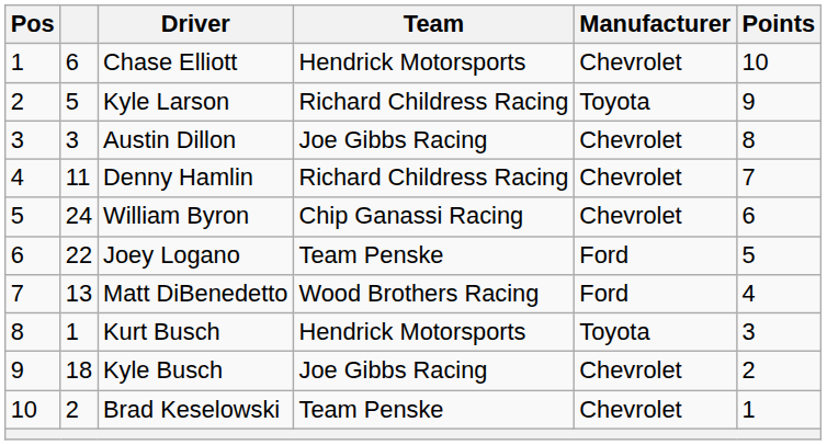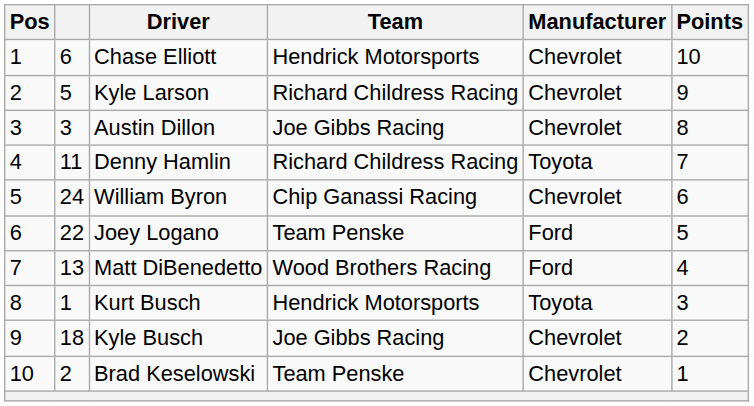 <table class="wikitable" style="font-size:98%">
 <tr>
 <th>Pos</th>
 <th></th>
 <th>Driver</th>
 <th>Team</th>
 <th>Manufacturer</th>
 <th>Points</th>
 </tr>
 <tr>
 <td>1</td>
 <td>6</td>
 <td>Chase Elliott</td>
 <td>Hendrick Motorsports</td>
 <td>Chevrolet</td>
 <td>10</td>
 </tr>
 <tr>
 <td>2</td>
 <td>5</td>
 <td>Kyle Larson</td>
 <td>Richard Childress Racing</td>
-<td>Toyota</td>
+<td>Chevrolet</td>
 <td>9</td>
 </tr>
 <tr>
 <td>3</td>
 <td>3</td>
 <td>Austin Dillon</td>
 <td>Joe Gibbs Racing</td>
 <td>Chevrolet</td>
 <td>8</td>
 </tr>
 <tr>
 <td>4</td>
 <td>11</td>
 <td>Denny Hamlin</td>
 <td>Richard Childress Racing</td>
-<td>Chevrolet</td>
+<td>Toyota</td>
 <td>7</td>
 </tr>
 <tr>
 <td>5</td>
 <td>24</td>
 <td>William Byron</td>
 <td>Chip Ganassi Racing</td>
 <td>Chevrolet</td>
 <td>6</td>
 </tr>
 <tr>
 <td>6</td>
 <td>22</td>
 <td>Joey Logano</td>
 <td>Team Penske</td>
 <td>Ford</td>
 <td>5</td>
 </tr>
 <tr>
 <td>7</td>
 <td>13</td>
 <td>Matt DiBenedetto</td>
 <td>Wood Brothers Racing</td>
 <td>Ford</td>
 <td>4</td>
 </tr>
 <tr>
 <td>8</td>
 <td>1</td>
 <td>Kurt Busch</td>
 <td>Hendrick Motorsports</td>
 <td>Toyota</td>
 <td>3</td>
 </tr>
 <tr>
 <td>9</td>
 <td>18</td>
 <td>Kyle Busch</td>
 <td>Joe Gibbs Racing</td>
 <td>Chevrolet</td>
 <td>2</td>
 </tr>
 <tr>
 <td>10</td>
 <td>2</td>
 <td>Brad Keselowski</td>
 <td>Team Penske</td>
 <td>Chevrolet</td>
 <td>1</td>
 </tr>
 <tr>
 <th colspan="6"></th>
 </tr>
 </table>
